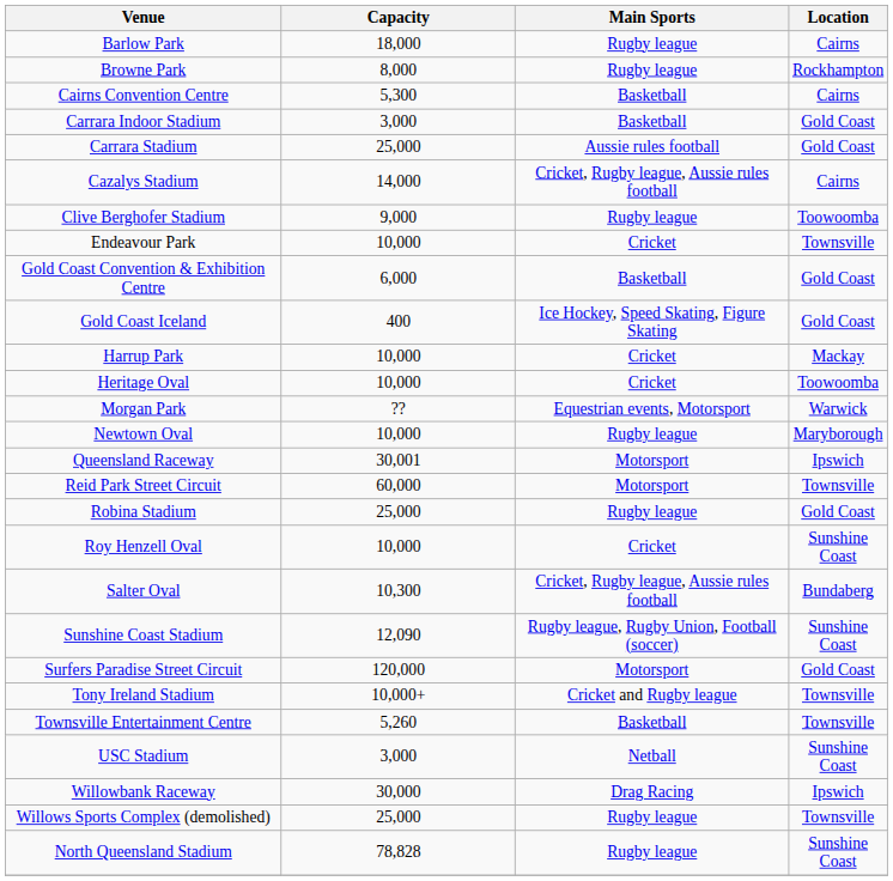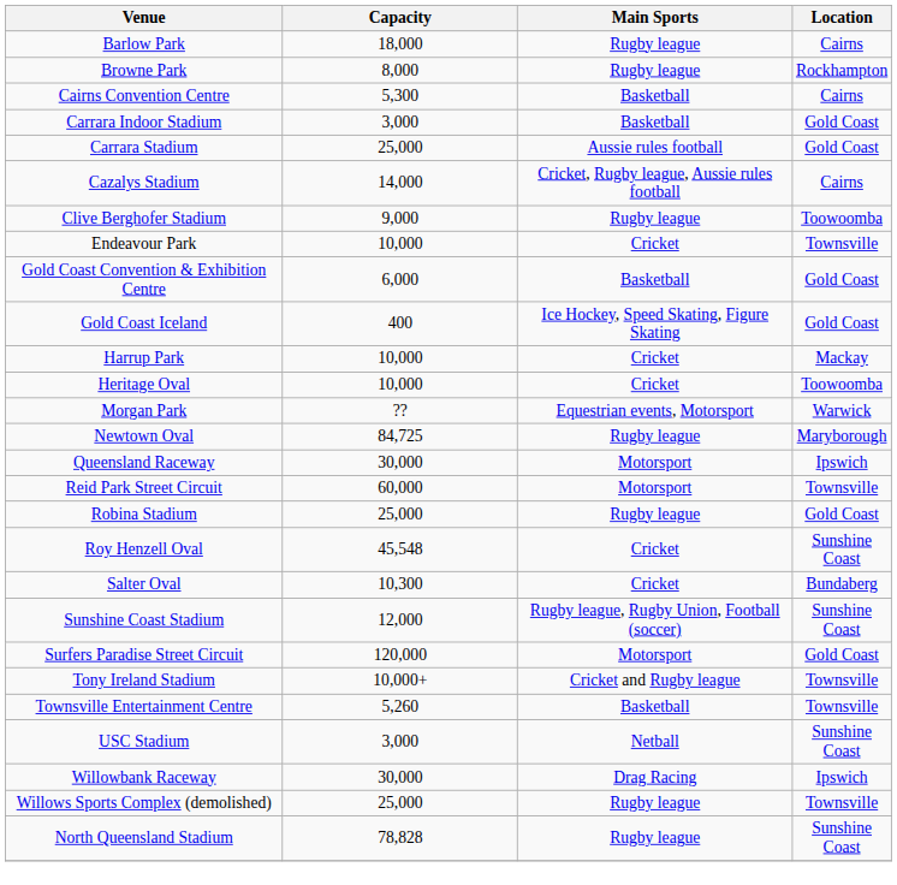 <table class="wikitable sortable">
 <tr>
 <th>Venue</th>
 <th>Capacity</th>
 <th>Main Sports</th>
 <th>Location</th>
 </tr>
 <tr>
 <td width="30%" align="center"><a href='#'>Barlow Park</a></td>
 <td width="20%" align="center">18,000</td>
 <td width="25%" align="center"><a href='#'>Rugby league</a></td>
 <td width="25%" align="center"><a href='#'>Cairns</a></td>
 </tr>
 <tr>
 <td width="30%" align="center"><a href='#'>Browne Park</a></td>
 <td width="20%" align="center">8,000</td>
 <td width="25%" align="center"><a href='#'>Rugby league</a></td>
 <td width="25%" align="center"><a href='#'>Rockhampton</a></td>
 </tr>
 <tr>
 <td width="30%" align="center"><a href='#'>Cairns Convention Centre</a></td>
 <td width="20%" align="center">5,300</td>
 <td width="25%" align="center"><a href='#'>Basketball</a></td>
 <td width="25%" align="center"><a href='#'>Cairns</a></td>
 </tr>
 <tr>
 <td width="30%" align="center"><a href='#'>Carrara Indoor Stadium</a></td>
 <td width="20%" align="center">3,000</td>
 <td width="25%" align="center"><a href='#'>Basketball</a></td>
 <td width="25%" align="center"><a href='#'>Gold Coast</a></td>
 </tr>
 <tr>
 <td width="30%" align="center"><a href='#'>Carrara Stadium</a></td>
 <td width="20%" align="center">25,000</td>
 <td width="25%" align="center"><a href='#'>Aussie rules football</a></td>
 <td width="25%" align="center"><a href='#'>Gold Coast</a></td>
 </tr>
 <tr>
 <td width="30%" align="center"><a href='#'>Cazalys Stadium</a></td>
 <td width="20%" align="center">14,000</td>
 <td width="25%" align="center"><a href='#'>Cricket</a>, <a href='#'>Rugby league</a>, <a href='#'>Aussie rules football</a></td>
 <td width="25%" align="center"><a href='#'>Cairns</a></td>
 </tr>
 <tr>
 <td width="30%" align="center"><a href='#'>Clive Berghofer Stadium</a></td>
 <td width="20%" align="center">9,000</td>
 <td width="25%" align="center"><a href='#'>Rugby league</a></td>
 <td width="25%" align="center"><a href='#'>Toowoomba</a></td>
 </tr>
 <tr>
 <td width="30%" align="center">Endeavour Park</td>
 <td width="20%" align="center">10,000</td>
 <td width="25%" align="center"><a href='#'>Cricket</a></td>
 <td width="25%" align="center"><a href='#'>Townsville</a></td>
 </tr>
 <tr>
 <td width="30%" align="center"><a href='#'>Gold Coast Convention & Exhibition Centre</a></td>
 <td width="20%" align="center">6,000</td>
 <td width="25%" align="center"><a href='#'>Basketball</a></td>
 <td width="25%" align="center"><a href='#'>Gold Coast</a></td>
 </tr>
 <tr>
 <td width="35%" align="center"><a href='#'>Gold Coast Iceland</a></td>
 <td width="30%" align="center">400</td>
 <td width="35%" align="center"><a href='#'>Ice Hockey</a>, <a href='#'>Speed Skating</a>, <a href='#'>Figure Skating</a></td>
 <td width="25%" align="center"><a href='#'>Gold Coast</a></td>
 </tr>
 <tr>
 <td width="30%" align="center"><a href='#'>Harrup Park</a></td>
 <td width="20%" align="center">10,000</td>
 <td width="25%" align="center"><a href='#'>Cricket</a></td>
 <td width="25%" align="center"><a href='#'>Mackay</a></td>
 </tr>
 <tr>
 <td width="30%" align="center"><a href='#'>Heritage Oval</a></td>
 <td width="20%" align="center">10,000</td>
 <td width="25%" align="center"><a href='#'>Cricket</a></td>
 <td width="25%" align="center"><a href='#'>Toowoomba</a></td>
 </tr>
 <tr>
 <td width="30%" align="center"><a href='#'>Morgan Park</a></td>
 <td width="20%" align="center">??</td>
 <td width="25%" align="center"><a href='#'>Equestrian events</a>, <a href='#'>Motorsport</a></td>
 <td width="25%" align="center"><a href='#'>Warwick</a></td>
 </tr>
 <tr>
 <td width="30%" align="center"><a href='#'>Newtown Oval</a></td>
-<td width="20%" align="center">10,000</td>
+<td width="20%" align="center">84,725</td>
 <td width="25%" align="center"><a href='#'>Rugby league</a></td>
 <td width="25%" align="center"><a href='#'>Maryborough</a></td>
 </tr>
 <tr>
 <td width="30%" align="center"><a href='#'>Queensland Raceway</a></td>
-<td width="20%" align="center">30,001</td>
+<td width="20%" align="center">30,000</td>
 <td width="25%" align="center"><a href='#'>Motorsport</a></td>
 <td width="25%" align="center"><a href='#'>Ipswich</a></td>
 </tr>
 <tr>
 <td width="30%" align="center"><a href='#'>Reid Park Street Circuit</a></td>
 <td width="20%" align="center">60,000</td>
 <td width="25%" align="center"><a href='#'>Motorsport</a></td>
 <td width="25%" align="center"><a href='#'>Townsville</a></td>
 </tr>
 <tr>
 <td width="30%" align="center"><a href='#'>Robina Stadium</a></td>
 <td width="20%" align="center">25,000</td>
 <td width="25%" align="center"><a href='#'>Rugby league</a></td>
 <td width="25%" align="center"><a href='#'>Gold Coast</a></td>
 </tr>
 <tr>
 <td width="30%" align="center"><a href='#'>Roy Henzell Oval</a></td>
-<td width="20%" align="center">10,000</td>
+<td width="20%" align="center">45,548</td>
 <td width="25%" align="center"><a href='#'>Cricket</a></td>
 <td width="25%" align="center"><a href='#'>Sunshine Coast</a></td>
 </tr>
 <tr>
 <td width="30%" align="center"><a href='#'>Salter Oval</a></td>
 <td width="20%" align="center">10,300</td>
-<td width="25%" align="center"><a href='#'>Cricket</a>, <a href='#'>Rugby league</a>, <a href='#'>Aussie rules football</a></td>
+<td width="25%" align="center"><a href='#'>Cricket</a></td>
 <td width="25%" align="center"><a href='#'>Bundaberg</a></td>
 </tr>
 <tr>
 <td width="30%" align="center"><a href='#'>Sunshine Coast Stadium</a></td>
-<td width="20%" align="center">12,090</td>
+<td width="20%" align="center">12,000</td>
 <td width="25%" align="center"><a href='#'>Rugby league</a>, <a href='#'>Rugby Union</a>, <a href='#'>Football (soccer)</a></td>
 <td width="25%" align="center"><a href='#'>Sunshine Coast</a></td>
 </tr>
 <tr>
 <td width="30%" align="center"><a href='#'>Surfers Paradise Street Circuit</a></td>
 <td width="20%" align="center">120,000</td>
 <td width="25%" align="center"><a href='#'>Motorsport</a></td>
 <td width="25%" align="center"><a href='#'>Gold Coast</a></td>
 </tr>
 <tr>
 <td width="30%" align="center"><a href='#'>Tony Ireland Stadium</a></td>
 <td width="20%" align="center">10,000+</td>
 <td width="25%" align="center"><a href='#'>Cricket</a> and <a href='#'>Rugby league</a></td>
 <td width="25%" align="center"><a href='#'>Townsville</a></td>
 </tr>
 <tr>
 <td width="30%" align="center"><a href='#'>Townsville Entertainment Centre</a></td>
 <td width="20%" align="center">5,260</td>
 <td width="25%" align="center"><a href='#'>Basketball</a></td>
 <td width="25%" align="center"><a href='#'>Townsville</a></td>
 </tr>
 <tr>
 <td width="30%" align="center"><a href='#'>USC Stadium</a></td>
 <td width="20%" align="center">3,000</td>
 <td width="25%" align="center"><a href='#'>Netball</a></td>
 <td width="25%" align="center"><a href='#'>Sunshine Coast</a></td>
 </tr>
 <tr>
 <td width="30%" align="center"><a href='#'>Willowbank Raceway</a></td>
 <td width="20%" align="center">30,000</td>
 <td width="25%" align="center"><a href='#'>Drag Racing</a></td>
 <td width="25%" align="center"><a href='#'>Ipswich</a></td>
 </tr>
 <tr>
 <td width="30%" align="center"><a href='#'>Willows Sports Complex</a> (demolished)</td>
 <td width="20%" align="center">25,000</td>
 <td width="25%" align="center"><a href='#'>Rugby league</a></td>
 <td width="25%" align="center"><a href='#'>Townsville</a></td>
 </tr>
 <tr>
 <td width="30%" align="center"><a href='#'>North Queensland Stadium</a></td>
 <td width="20%" align="center">78,828</td>
 <td width="25%" align="center"><a href='#'>Rugby league</a></td>
 <td width="25%" align="center"><a href='#'>Sunshine Coast</a></td>
 </tr>
 <tr>
 </tr>
 </table>
